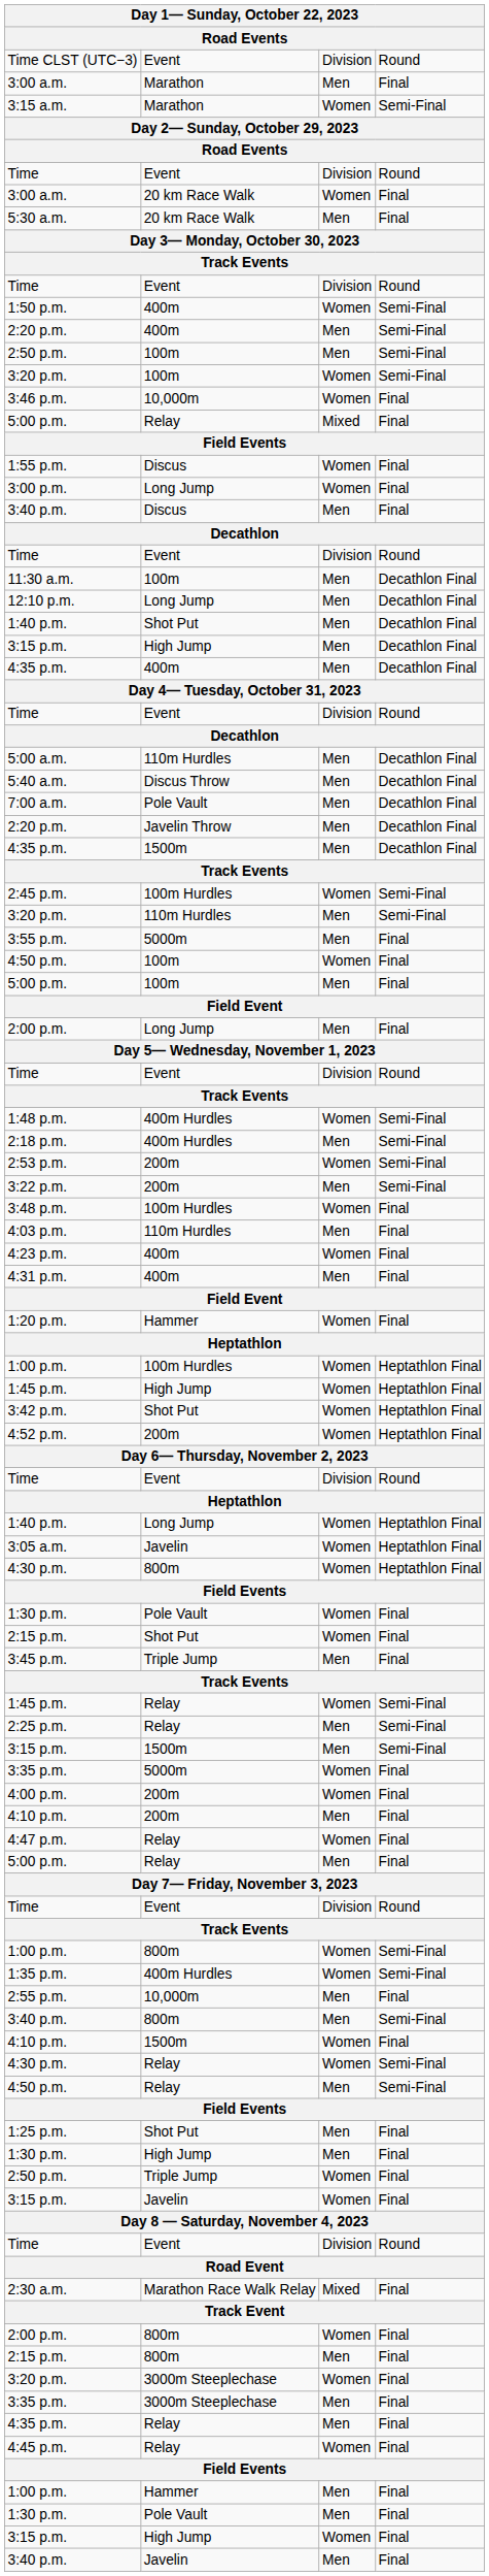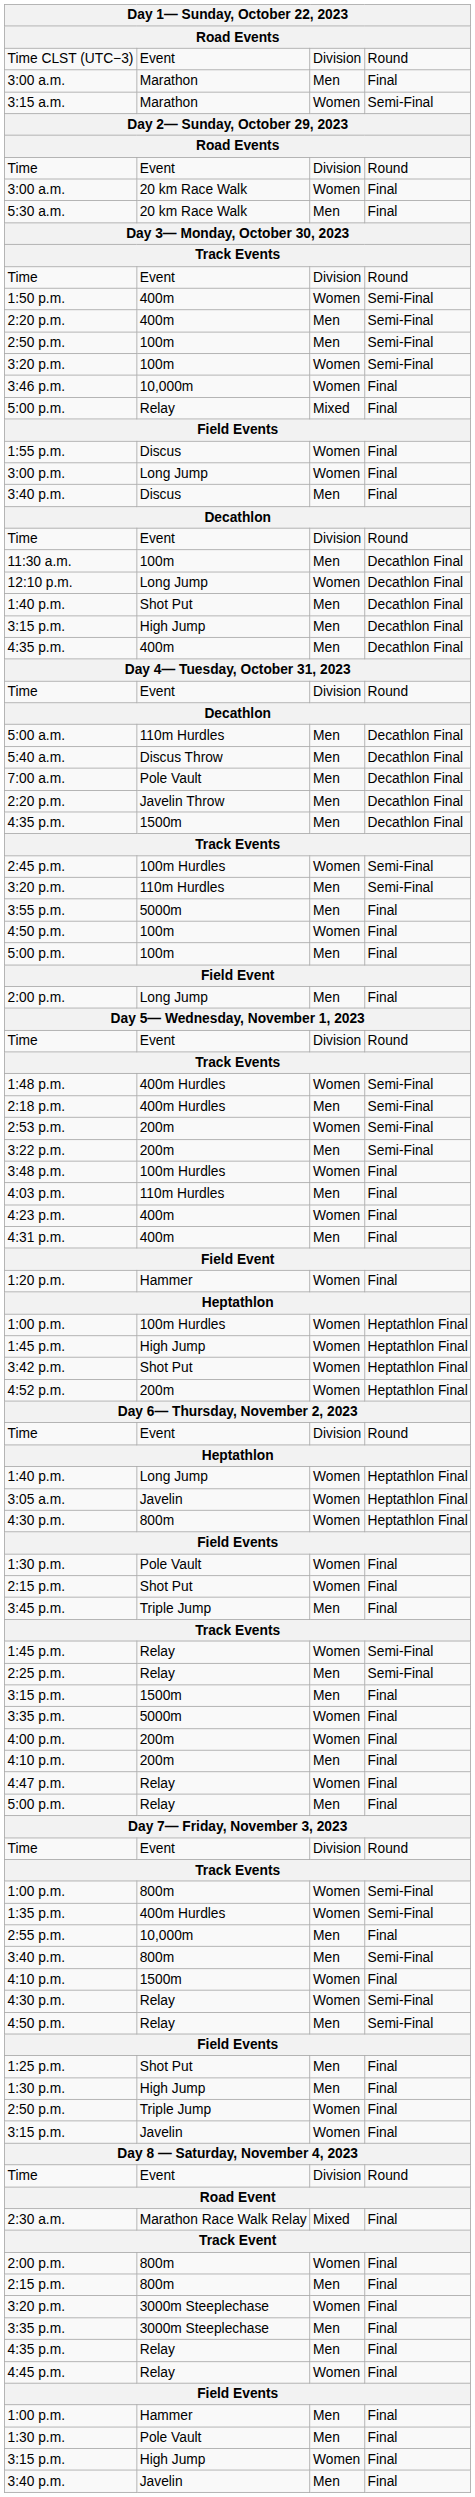 <table class="wikitable mw-collapsible mw-collapsed">
 <tr>
 <th colspan="6">Day 1— Sunday, October 22, 2023</th>
 </tr>
 <tr>
 <th colspan="6">Road Events</th>
 </tr>
 <tr>
 <td>Time CLST (UTC−3)</td>
 <td>Event</td>
 <td>Division</td>
 <td>Round</td>
 </tr>
 <tr>
 <td>3:00 a.m.</td>
 <td>Marathon</td>
 <td>Men</td>
 <td>Final</td>
 </tr>
 <tr>
 <td>3:15 a.m.</td>
 <td>Marathon</td>
 <td>Women</td>
 <td>Semi-Final</td>
 </tr>
 <tr>
 <th colspan="6">Day 2— Sunday, October 29, 2023</th>
 </tr>
 <tr>
 <th colspan="6">Road Events</th>
 </tr>
 <tr>
 <td>Time</td>
 <td>Event</td>
 <td>Division</td>
 <td>Round</td>
 </tr>
 <tr>
 <td>3:00 a.m.</td>
 <td>20 km Race Walk</td>
 <td>Women</td>
 <td>Final</td>
 </tr>
 <tr>
 <td>5:30 a.m.</td>
 <td>20 km Race Walk</td>
 <td>Men</td>
 <td>Final</td>
 </tr>
 <tr>
 <th colspan="6">Day 3— Monday, October 30, 2023</th>
 </tr>
 <tr>
 <th colspan="6">Track Events</th>
 </tr>
 <tr>
 <td>Time</td>
 <td>Event</td>
 <td>Division</td>
 <td>Round</td>
 </tr>
 <tr>
 <td>1:50 p.m.</td>
 <td>400m</td>
 <td>Women</td>
 <td>Semi-Final</td>
 </tr>
 <tr>
 <td>2:20 p.m.</td>
 <td>400m</td>
 <td>Men</td>
 <td>Semi-Final</td>
 </tr>
 <tr>
 <td>2:50 p.m.</td>
 <td>100m</td>
 <td>Men</td>
 <td>Semi-Final</td>
 </tr>
 <tr>
 <td>3:20 p.m.</td>
 <td>100m</td>
 <td>Women</td>
 <td>Semi-Final</td>
 </tr>
 <tr>
 <td>3:46 p.m.</td>
 <td>10,000m</td>
 <td>Women</td>
 <td>Final</td>
 </tr>
 <tr>
 <td>5:00 p.m.</td>
 <td> Relay</td>
 <td>Mixed</td>
 <td>Final</td>
 </tr>
 <tr>
 <th colspan="6">Field Events</th>
 </tr>
 <tr>
 <td>1:55 p.m.</td>
 <td>Discus</td>
 <td>Women</td>
 <td>Final</td>
 </tr>
 <tr>
 <td>3:00 p.m.</td>
 <td>Long Jump</td>
 <td>Women</td>
 <td>Final</td>
 </tr>
 <tr>
 <td>3:40 p.m.</td>
 <td>Discus</td>
 <td>Men</td>
 <td>Final</td>
 </tr>
 <tr>
 <th colspan="6">Decathlon</th>
 </tr>
 <tr>
 <td>Time</td>
 <td>Event</td>
 <td>Division</td>
 <td>Round</td>
 </tr>
 <tr>
 <td>11:30 a.m.</td>
 <td>100m</td>
 <td>Men</td>
 <td>Decathlon Final</td>
 </tr>
 <tr>
 <td>12:10 p.m.</td>
 <td>Long Jump</td>
-<td>Men</td>
+<td>Women</td>
 <td>Decathlon Final</td>
 </tr>
 <tr>
 <td>1:40 p.m.</td>
 <td>Shot Put</td>
 <td>Men</td>
 <td>Decathlon Final</td>
 </tr>
 <tr>
 <td>3:15 p.m.</td>
 <td>High Jump</td>
 <td>Men</td>
 <td>Decathlon Final</td>
 </tr>
 <tr>
 <td>4:35 p.m.</td>
 <td>400m</td>
 <td>Men</td>
 <td>Decathlon Final</td>
 </tr>
 <tr>
 <th colspan="6">Day 4— Tuesday, October 31, 2023</th>
 </tr>
 <tr>
 <td>Time</td>
 <td>Event</td>
 <td>Division</td>
 <td>Round</td>
 </tr>
 <tr>
 <th colspan="6">Decathlon</th>
 </tr>
 <tr>
 <td>5:00 a.m.</td>
 <td>110m Hurdles</td>
 <td>Men</td>
 <td>Decathlon Final</td>
 </tr>
 <tr>
 <td>5:40 a.m.</td>
 <td>Discus Throw</td>
 <td>Men</td>
 <td>Decathlon Final</td>
 </tr>
 <tr>
 <td>7:00 a.m.</td>
 <td>Pole Vault</td>
 <td>Men</td>
 <td>Decathlon Final</td>
 </tr>
 <tr>
 <td>2:20 p.m.</td>
 <td>Javelin Throw</td>
 <td>Men</td>
 <td>Decathlon Final</td>
 </tr>
 <tr>
 <td>4:35 p.m.</td>
 <td>1500m</td>
 <td>Men</td>
 <td>Decathlon Final</td>
 </tr>
 <tr>
 <th colspan="6">Track Events</th>
 </tr>
 <tr>
 <td>2:45 p.m.</td>
 <td>100m Hurdles</td>
 <td>Women</td>
 <td>Semi-Final</td>
 </tr>
 <tr>
 <td>3:20 p.m.</td>
 <td>110m Hurdles</td>
 <td>Men</td>
 <td>Semi-Final</td>
 </tr>
 <tr>
 <td>3:55 p.m.</td>
 <td>5000m</td>
 <td>Men</td>
 <td>Final</td>
 </tr>
 <tr>
 <td>4:50 p.m.</td>
 <td>100m</td>
 <td>Women</td>
 <td>Final</td>
 </tr>
 <tr>
 <td>5:00 p.m.</td>
 <td>100m</td>
 <td>Men</td>
 <td>Final</td>
 </tr>
 <tr>
 <th colspan="6">Field Event</th>
 </tr>
 <tr>
 <td>2:00 p.m.</td>
 <td>Long Jump</td>
 <td>Men</td>
 <td>Final</td>
 </tr>
 <tr>
 <th colspan="6">Day 5— Wednesday, November 1, 2023</th>
 </tr>
 <tr>
 <td>Time</td>
 <td>Event</td>
 <td>Division</td>
 <td>Round</td>
 </tr>
 <tr>
 <th colspan="6">Track Events</th>
 </tr>
 <tr>
 <td>1:48 p.m.</td>
 <td>400m Hurdles</td>
 <td>Women</td>
 <td>Semi-Final</td>
 </tr>
 <tr>
 <td>2:18 p.m.</td>
 <td>400m Hurdles</td>
 <td>Men</td>
 <td>Semi-Final</td>
 </tr>
 <tr>
 <td>2:53 p.m.</td>
 <td>200m</td>
 <td>Women</td>
 <td>Semi-Final</td>
 </tr>
 <tr>
 <td>3:22 p.m.</td>
 <td>200m</td>
 <td>Men</td>
 <td>Semi-Final</td>
 </tr>
 <tr>
 <td>3:48 p.m.</td>
 <td>100m Hurdles</td>
 <td>Women</td>
 <td>Final</td>
 </tr>
 <tr>
 <td>4:03 p.m.</td>
 <td>110m Hurdles</td>
 <td>Men</td>
 <td>Final</td>
 </tr>
 <tr>
 <td>4:23 p.m.</td>
 <td>400m</td>
 <td>Women</td>
 <td>Final</td>
 </tr>
 <tr>
 <td>4:31 p.m.</td>
 <td>400m</td>
 <td>Men</td>
 <td>Final</td>
 </tr>
 <tr>
 <th colspan="6">Field Event</th>
 </tr>
 <tr>
 <td>1:20 p.m.</td>
 <td>Hammer</td>
 <td>Women</td>
 <td>Final</td>
 </tr>
 <tr>
 <th colspan="6">Heptathlon</th>
 </tr>
 <tr>
 <td>1:00 p.m.</td>
 <td>100m Hurdles</td>
 <td>Women</td>
 <td>Heptathlon Final</td>
 </tr>
 <tr>
 <td>1:45 p.m.</td>
 <td>High Jump</td>
 <td>Women</td>
 <td>Heptathlon Final</td>
 </tr>
 <tr>
 <td>3:42 p.m.</td>
 <td>Shot Put</td>
 <td>Women</td>
 <td>Heptathlon Final</td>
 </tr>
 <tr>
 <td>4:52 p.m.</td>
 <td>200m</td>
 <td>Women</td>
 <td>Heptathlon Final</td>
 </tr>
 <tr>
 <th colspan="6">Day 6— Thursday, November 2, 2023</th>
 </tr>
 <tr>
 <td>Time</td>
 <td>Event</td>
 <td>Division</td>
 <td>Round</td>
 </tr>
 <tr>
 <th colspan="6">Heptathlon</th>
 </tr>
 <tr>
 <td>1:40 p.m.</td>
 <td>Long Jump</td>
 <td>Women</td>
 <td>Heptathlon Final</td>
 </tr>
 <tr>
 <td>3:05 a.m.</td>
 <td>Javelin</td>
 <td>Women</td>
 <td>Heptathlon Final</td>
 </tr>
 <tr>
 <td>4:30 p.m.</td>
 <td>800m</td>
 <td>Women</td>
 <td>Heptathlon Final</td>
 </tr>
 <tr>
 <th colspan="6">Field Events</th>
 </tr>
 <tr>
 <td>1:30 p.m.</td>
 <td>Pole Vault</td>
 <td>Women</td>
 <td>Final</td>
 </tr>
 <tr>
 <td>2:15 p.m.</td>
 <td>Shot Put</td>
 <td>Women</td>
 <td>Final</td>
 </tr>
 <tr>
 <td>3:45 p.m.</td>
 <td>Triple Jump</td>
 <td>Men</td>
 <td>Final</td>
 </tr>
 <tr>
 <th colspan="6">Track Events</th>
 </tr>
 <tr>
 <td>1:45 p.m.</td>
 <td> Relay</td>
 <td>Women</td>
 <td>Semi-Final</td>
 </tr>
 <tr>
 <td>2:25 p.m.</td>
 <td> Relay</td>
 <td>Men</td>
 <td>Semi-Final</td>
 </tr>
 <tr>
 <td>3:15 p.m.</td>
 <td>1500m</td>
 <td>Men</td>
-<td>Semi-Final</td>
+<td>Final</td>
 </tr>
 <tr>
 <td>3:35 p.m.</td>
 <td>5000m</td>
 <td>Women</td>
 <td>Final</td>
 </tr>
 <tr>
 <td>4:00 p.m.</td>
 <td>200m</td>
 <td>Women</td>
 <td>Final</td>
 </tr>
 <tr>
 <td>4:10 p.m.</td>
 <td>200m</td>
 <td>Men</td>
 <td>Final</td>
 </tr>
 <tr>
 <td>4:47 p.m.</td>
 <td> Relay</td>
 <td>Women</td>
 <td>Final</td>
 </tr>
 <tr>
 <td>5:00 p.m.</td>
 <td> Relay</td>
 <td>Men</td>
 <td>Final</td>
 </tr>
 <tr>
 <th colspan="6">Day 7— Friday, November 3, 2023</th>
 </tr>
 <tr>
 <td>Time</td>
 <td>Event</td>
 <td>Division</td>
 <td>Round</td>
 </tr>
 <tr>
 <th colspan="6">Track Events</th>
 </tr>
 <tr>
 <td>1:00 p.m.</td>
 <td>800m</td>
 <td>Women</td>
 <td>Semi-Final</td>
 </tr>
 <tr>
 <td>1:35 p.m.</td>
 <td>400m Hurdles</td>
 <td>Women</td>
 <td>Semi-Final</td>
 </tr>
 <tr>
 <td>2:55 p.m.</td>
 <td>10,000m</td>
 <td>Men</td>
 <td>Final</td>
 </tr>
 <tr>
 <td>3:40 p.m.</td>
 <td>800m</td>
 <td>Men</td>
 <td>Semi-Final</td>
 </tr>
 <tr>
 <td>4:10 p.m.</td>
 <td>1500m</td>
 <td>Women</td>
 <td>Final</td>
 </tr>
 <tr>
 <td>4:30 p.m.</td>
 <td> Relay</td>
 <td>Women</td>
 <td>Semi-Final</td>
 </tr>
 <tr>
 <td>4:50 p.m.</td>
 <td> Relay</td>
 <td>Men</td>
 <td>Semi-Final</td>
 </tr>
 <tr>
 <th colspan="6">Field Events</th>
 </tr>
 <tr>
 <td>1:25 p.m.</td>
 <td>Shot Put</td>
 <td>Men</td>
 <td>Final</td>
 </tr>
 <tr>
 <td>1:30 p.m.</td>
 <td>High Jump</td>
 <td>Men</td>
 <td>Final</td>
 </tr>
 <tr>
 <td>2:50 p.m.</td>
 <td>Triple Jump</td>
 <td>Women</td>
 <td>Final</td>
 </tr>
 <tr>
 <td>3:15 p.m.</td>
 <td>Javelin</td>
 <td>Women</td>
 <td>Final</td>
 </tr>
 <tr>
 <th colspan="6">Day 8 — Saturday, November 4, 2023</th>
 </tr>
 <tr>
 <td>Time</td>
 <td>Event</td>
 <td>Division</td>
 <td>Round</td>
 </tr>
 <tr>
 <th colspan="6">Road Event</th>
 </tr>
 <tr>
 <td>2:30 a.m.</td>
 <td>Marathon Race Walk Relay</td>
 <td>Mixed</td>
 <td>Final</td>
 </tr>
 <tr>
 <th colspan="6">Track Event</th>
 </tr>
 <tr>
 <td>2:00 p.m.</td>
 <td>800m</td>
 <td>Women</td>
 <td>Final</td>
 </tr>
 <tr>
 <td>2:15 p.m.</td>
 <td>800m</td>
 <td>Men</td>
 <td>Final</td>
 </tr>
 <tr>
 <td>3:20 p.m.</td>
 <td>3000m Steeplechase</td>
 <td>Women</td>
 <td>Final</td>
 </tr>
 <tr>
 <td>3:35 p.m.</td>
 <td>3000m Steeplechase</td>
 <td>Men</td>
 <td>Final</td>
 </tr>
 <tr>
 <td>4:35 p.m.</td>
 <td> Relay</td>
 <td>Men</td>
 <td>Final</td>
 </tr>
 <tr>
 <td>4:45 p.m.</td>
 <td> Relay</td>
 <td>Women</td>
 <td>Final</td>
 </tr>
 <tr>
 <th colspan="6">Field Events</th>
 </tr>
 <tr>
 <td>1:00 p.m.</td>
 <td>Hammer</td>
 <td>Men</td>
 <td>Final</td>
 </tr>
 <tr>
 <td>1:30 p.m.</td>
 <td>Pole Vault</td>
 <td>Men</td>
 <td>Final</td>
 </tr>
 <tr>
 <td>3:15 p.m.</td>
 <td>High Jump</td>
 <td>Women</td>
 <td>Final</td>
 </tr>
 <tr>
 <td>3:40 p.m.</td>
 <td>Javelin</td>
 <td>Men</td>
 <td>Final</td>
 </tr>
 </table>
